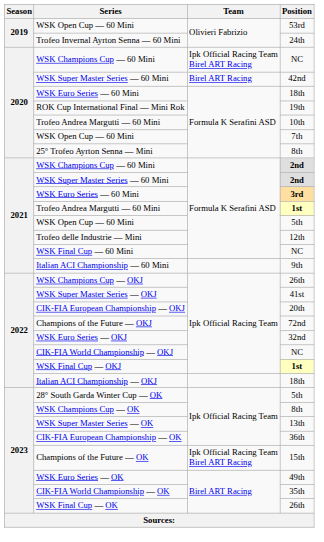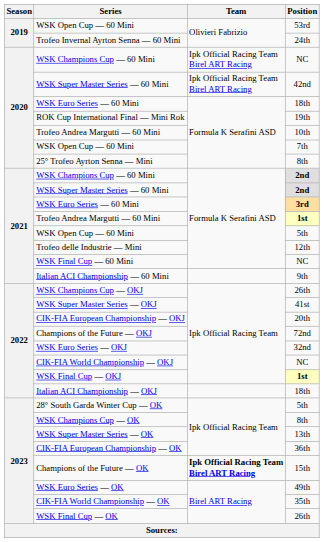 <table class="wikitable" style="font-size: 85%; text-align:center">
 <tr>
 <th>Season</th>
 <th>Series</th>
 <th>Team</th>
 <th>Position</th>
 </tr>
 <tr>
 <th rowspan="2">2019</th>
 <td align="left">WSK Open Cup — 60 Mini</td>
 <td rowspan="2" align="left">Olivieri Fabrizio</td>
 <td style="background:#;">53rd</td>
 </tr>
 <tr>
 <td align="left">Trofeo Invernal Ayrton Senna — 60 Mini</td>
 <td style="background:#;">24th</td>
 </tr>
 <tr>
 <th rowspan="7">2020</th>
 <td align="left"><a href='#'>WSK Champions Cup</a> — 60 Mini</td>
 <td align="left">Ipk Official Racing Team<br><a href='#'>Birel ART Racing</a></td>
 <td style="background:#;">NC</td>
 </tr>
 <tr>
 <td align="left"><a href='#'>WSK Super Master Series</a> — 60 Mini</td>
-<td align="left"><a href='#'>Birel ART Racing</a></td>
+<td align="left">Ipk Official Racing Team<br><a href='#'>Birel ART Racing</a></td>
 <td style="background:#;">42nd</td>
 </tr>
 <tr>
 <td align="left"><a href='#'>WSK Euro Series</a> — 60 Mini</td>
 <td rowspan="5" align="left">Formula K Serafini ASD</td>
 <td style="background:#;">18th</td>
 </tr>
 <tr>
 <td align="left">ROK Cup International Final — Mini Rok</td>
 <td style="background:#;">19th</td>
 </tr>
 <tr>
 <td align="left">Trofeo Andrea Margutti — 60 Mini</td>
 <td style="background:#;">10th</td>
 </tr>
 <tr>
 <td align="left">WSK Open Cup — 60 Mini</td>
 <td style="background:#;">7th</td>
 </tr>
 <tr>
 <td align="left">25° Trofeo Ayrton Senna — Mini</td>
 <td style="background:#;">8th</td>
 </tr>
 <tr>
 <th rowspan="8">2021</th>
 <td align="left"><a href='#'>WSK Champions Cup</a> — 60 Mini</td>
 <td rowspan="7" align="left">Formula K Serafini ASD</td>
 <td style="background:#dfdfdf;"><strong>2nd</strong></td>
 </tr>
 <tr>
 <td align="left"><a href='#'>WSK Super Master Series</a> — 60 Mini</td>
 <td style="background:#dfdfdf;"><strong>2nd</strong></td>
 </tr>
 <tr>
 <td align="left"><a href='#'>WSK Euro Series</a> — 60 Mini</td>
 <td style="background:#ffdf9f;"><strong>3rd</strong></td>
 </tr>
 <tr>
 <td align="left">Trofeo Andrea Margutti — 60 Mini</td>
 <td style="background:#FFFFBF;"><strong>1st</strong></td>
 </tr>
 <tr>
 <td align="left">WSK Open Cup — 60 Mini</td>
 <td style="background:#;">5th</td>
 </tr>
 <tr>
 <td align="left">Trofeo delle Industrie — Mini</td>
 <td style="background:#;">12th</td>
 </tr>
 <tr>
 <td align="left"><a href='#'>WSK Final Cup</a> — 60 Mini</td>
 <td style="background:#;">NC</td>
 </tr>
 <tr>
 <td align="left"><a href='#'>Italian ACI Championship</a> — 60 Mini</td>
 <td align="left"></td>
 <td style="background:#;">9th</td>
 </tr>
 <tr>
 <th rowspan="8">2022</th>
 <td align="left"><a href='#'>WSK Champions Cup</a> — <a href='#'>OKJ</a></td>
 <td rowspan="7" align="left">Ipk Official Racing Team</td>
 <td style="background:#;">26th</td>
 </tr>
 <tr>
 <td align="left"><a href='#'>WSK Super Master Series</a> — <a href='#'>OKJ</a></td>
 <td style="background:#;">41st</td>
 </tr>
 <tr>
 <td align="left"><a href='#'>CIK-FIA European Championship</a> — <a href='#'>OKJ</a></td>
 <td style="background:#;">20th</td>
 </tr>
 <tr>
 <td align="left">Champions of the Future — <a href='#'>OKJ</a></td>
 <td style="background:#;">72nd</td>
 </tr>
 <tr>
 <td align="left"><a href='#'>WSK Euro Series</a> — <a href='#'>OKJ</a></td>
 <td style="background:#;">32nd</td>
 </tr>
 <tr>
 <td align="left"><a href='#'>CIK-FIA World Championship</a> — <a href='#'>OKJ</a></td>
 <td style="background:#;">NC</td>
 </tr>
 <tr>
 <td align="left"><a href='#'>WSK Final Cup</a> — <a href='#'>OKJ</a></td>
 <td style="background:#FFFFBF;"><strong>1st</strong></td>
 </tr>
 <tr>
 <td align="left"><a href='#'>Italian ACI Championship</a> — <a href='#'>OKJ</a></td>
 <td align="left"></td>
 <td style="background:#;">18th</td>
 </tr>
 <tr>
 <th rowspan="8">2023</th>
 <td align="left">28° South Garda Winter Cup — <a href='#'>OK</a></td>
 <td rowspan="4" align="left">Ipk Official Racing Team</td>
 <td style="background:#;">5th</td>
 </tr>
 <tr>
 <td align="left"><a href='#'>WSK Champions Cup</a> — <a href='#'>OK</a></td>
 <td style="background:#;">8th</td>
 </tr>
 <tr>
 <td align="left"><a href='#'>WSK Super Master Series</a> — <a href='#'>OK</a></td>
 <td style="background:#;">13th</td>
 </tr>
 <tr>
 <td align="left"><a href='#'>CIK-FIA European Championship</a> — <a href='#'>OK</a></td>
 <td style="background:#;">36th</td>
 </tr>
 <tr>
 <td align="left">Champions of the Future — <a href='#'>OK</a></td>
-<td align="left">Ipk Official Racing Team<br><a href='#'>Birel ART Racing</a></td>
+<td align="left"><strong>Ipk Official Racing Team<br><a href='#'>Birel ART Racing</a></strong></td>
 <td style="background:#;">15th</td>
 </tr>
 <tr>
 <td align="left"><a href='#'>WSK Euro Series</a> — <a href='#'>OK</a></td>
 <td rowspan="3" align="left"><a href='#'>Birel ART Racing</a></td>
 <td style="background:#;">49th</td>
 </tr>
 <tr>
 <td align="left"><a href='#'>CIK-FIA World Championship</a> — <a href='#'>OK</a></td>
 <td style="background:#;">35th</td>
 </tr>
 <tr>
 <td align="left"><a href='#'>WSK Final Cup</a> — <a href='#'>OK</a></td>
 <td style="background:#;">26th</td>
 </tr>
 <tr>
 <th colspan="4">Sources:</th>
 </tr>
 </table>
